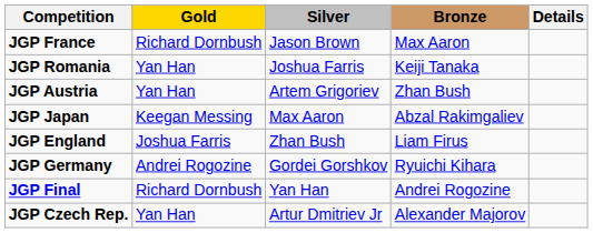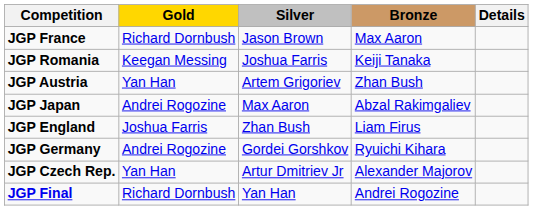 <table class="wikitable">
 <tr>
 <th>Competition</th>
 <td align=center bgcolor=gold><strong>Gold</strong></td>
 <td align=center bgcolor=silver><strong>Silver</strong></td>
 <td align=center bgcolor=cc9966><strong>Bronze</strong></td>
 <th>Details</th>
 </tr>
 <tr>
 <td><strong>JGP France</strong></td>
 <td> <a href='#'>Richard Dornbush</a></td>
 <td> <a href='#'>Jason Brown</a></td>
 <td> <a href='#'>Max Aaron</a></td>
 <td></td>
 </tr>
 <tr>
 <td><strong>JGP Romania</strong></td>
-<td> <a href='#'>Yan Han</a></td>
+<td> <a href='#'>Keegan Messing</a></td>
 <td> <a href='#'>Joshua Farris</a></td>
 <td> <a href='#'>Keiji Tanaka</a></td>
 <td></td>
 </tr>
 <tr>
 <td><strong>JGP Austria</strong></td>
 <td> <a href='#'>Yan Han</a></td>
 <td> <a href='#'>Artem Grigoriev</a></td>
 <td> <a href='#'>Zhan Bush</a></td>
 <td></td>
 </tr>
 <tr>
 <td><strong>JGP Japan</strong></td>
-<td> <a href='#'>Keegan Messing</a></td>
+<td> <a href='#'>Andrei Rogozine</a></td>
 <td> <a href='#'>Max Aaron</a></td>
 <td> <a href='#'>Abzal Rakimgaliev</a></td>
 <td></td>
 </tr>
 <tr>
 <td><strong>JGP England</strong></td>
 <td> <a href='#'>Joshua Farris</a></td>
 <td> <a href='#'>Zhan Bush</a></td>
 <td> <a href='#'>Liam Firus</a></td>
 <td></td>
 </tr>
 <tr>
 <td><strong>JGP Germany</strong></td>
 <td> <a href='#'>Andrei Rogozine</a></td>
 <td> <a href='#'>Gordei Gorshkov</a></td>
 <td> <a href='#'>Ryuichi Kihara</a></td>
 <td></td>
 </tr>
 <tr>
+<td><strong>JGP Czech Rep.</strong></td>
+<td> <a href='#'>Yan Han</a></td>
+<td> <a href='#'>Artur Dmitriev Jr</a></td>
+<td> <a href='#'>Alexander Majorov</a></td>
+<td></td>
+</tr>
+<tr>
 <td><strong><a href='#'>JGP Final</a></strong></td>
 <td> <a href='#'>Richard Dornbush</a></td>
 <td> <a href='#'>Yan Han</a></td>
 <td> <a href='#'>Andrei Rogozine</a></td>
 <td></td>
 </tr>
-<tr>
-<td><strong>JGP Czech Rep.</strong></td>
-<td> <a href='#'>Yan Han</a></td>
-<td> <a href='#'>Artur Dmitriev Jr</a></td>
-<td> <a href='#'>Alexander Majorov</a></td>
-<td></td>
-</tr>
 </table>
